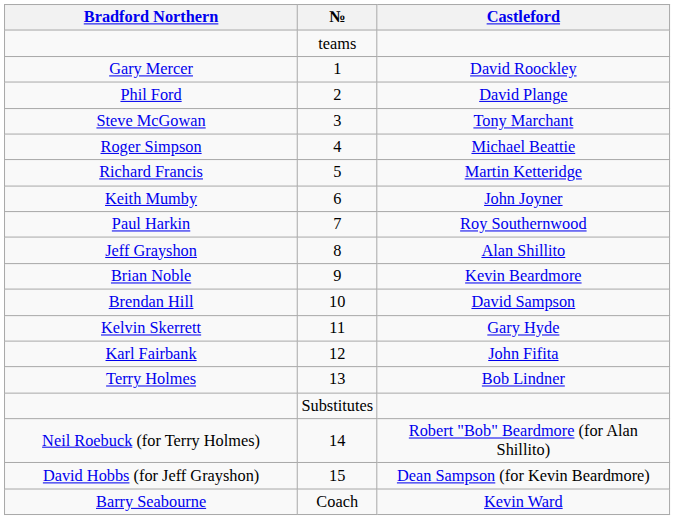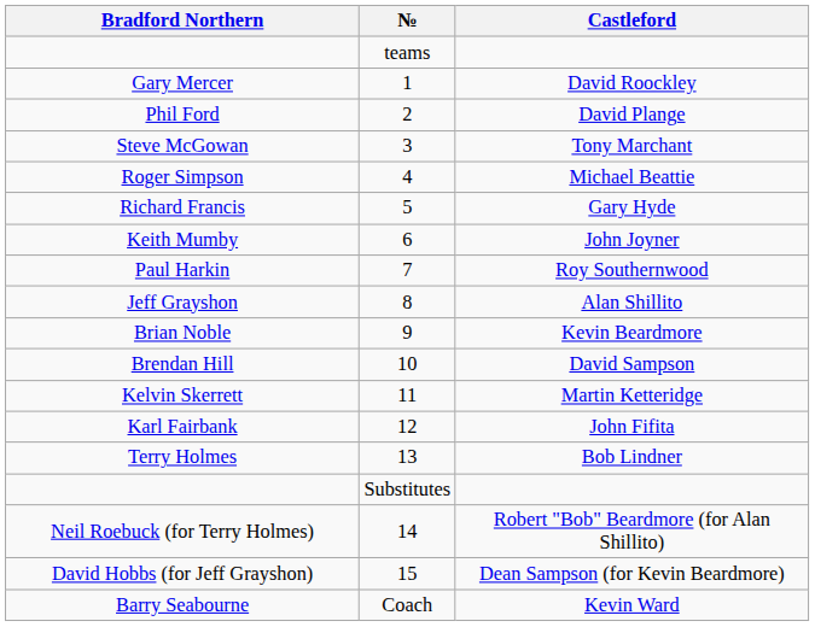 <table class="wikitable" style="text-align:center;">
 <tr>
 <th width=280 abbr=winner><a href='#'>Bradford Northern</a></th>
 <th width=60 abbr="Number">№</th>
 <th width=280 abbr=runner-up><a href='#'>Castleford</a></th>
 </tr>
 <tr>
 <td></td>
 <td>teams</td>
 <td></td>
 </tr>
 <tr>
 <td><a href='#'>Gary Mercer</a></td>
 <td>1</td>
 <td><a href='#'>David Roockley</a></td>
 </tr>
 <tr>
 <td><a href='#'>Phil Ford</a></td>
 <td>2</td>
 <td><a href='#'>David Plange</a></td>
 </tr>
 <tr>
 <td><a href='#'>Steve McGowan</a></td>
 <td>3</td>
 <td><a href='#'>Tony Marchant</a></td>
 </tr>
 <tr>
 <td><a href='#'>Roger Simpson</a></td>
 <td>4</td>
 <td><a href='#'>Michael Beattie</a></td>
 </tr>
 <tr>
 <td><a href='#'>Richard Francis</a></td>
 <td>5</td>
-<td><a href='#'>Martin Ketteridge</a></td>
+<td><a href='#'>Gary Hyde</a></td>
 </tr>
 <tr>
 <td><a href='#'>Keith Mumby</a></td>
 <td>6</td>
 <td><a href='#'>John Joyner</a></td>
 </tr>
 <tr>
 <td><a href='#'>Paul Harkin</a></td>
 <td>7</td>
 <td><a href='#'>Roy Southernwood</a></td>
 </tr>
 <tr>
 <td><a href='#'>Jeff Grayshon</a></td>
 <td>8</td>
 <td><a href='#'>Alan Shillito</a></td>
 </tr>
 <tr>
 <td><a href='#'>Brian Noble</a></td>
 <td>9</td>
 <td><a href='#'>Kevin Beardmore</a></td>
 </tr>
 <tr>
 <td><a href='#'>Brendan Hill</a></td>
 <td>10</td>
 <td><a href='#'>David Sampson</a></td>
 </tr>
 <tr>
 <td><a href='#'>Kelvin Skerrett</a></td>
 <td>11</td>
-<td><a href='#'>Gary Hyde</a></td>
+<td><a href='#'>Martin Ketteridge</a></td>
 </tr>
 <tr>
 <td><a href='#'>Karl Fairbank</a></td>
 <td>12</td>
 <td><a href='#'>John Fifita</a></td>
 </tr>
 <tr>
 <td><a href='#'>Terry Holmes</a></td>
 <td>13</td>
 <td><a href='#'>Bob Lindner</a></td>
 </tr>
 <tr>
 <td></td>
 <td>Substitutes</td>
 <td></td>
 </tr>
 <tr>
 <td><a href='#'>Neil Roebuck</a> (for Terry Holmes)</td>
 <td>14</td>
 <td><a href='#'>Robert "Bob" Beardmore</a> (for Alan Shillito)</td>
 </tr>
 <tr>
 <td><a href='#'>David Hobbs</a> (for Jeff Grayshon)</td>
 <td>15</td>
 <td><a href='#'>Dean Sampson</a> (for Kevin Beardmore)</td>
 </tr>
 <tr>
 <td><a href='#'>Barry Seabourne</a></td>
 <td>Coach</td>
 <td><a href='#'>Kevin Ward</a></td>
 </tr>
 </table>
